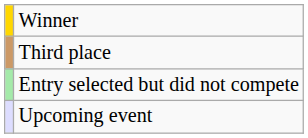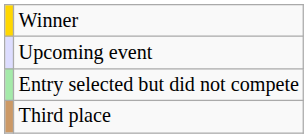 <table class="wikitable">
 <tr>
 <td style="background:gold;"></td>
 <td>Winner</td>
 </tr>
 <tr>
-<td bgcolor=#c96></td>
-<td>Third place</td>
+<td bgcolor=#DDF></td>
+<td>Upcoming event</td>
 </tr>
 <tr>
 <td bgcolor=#A4EAA9></td>
 <td>Entry selected but did not compete</td>
 </tr>
 <tr>
-<td bgcolor=#DDF></td>
-<td>Upcoming event</td>
+<td bgcolor=#c96></td>
+<td>Third place</td>
 </tr>
 </table>
